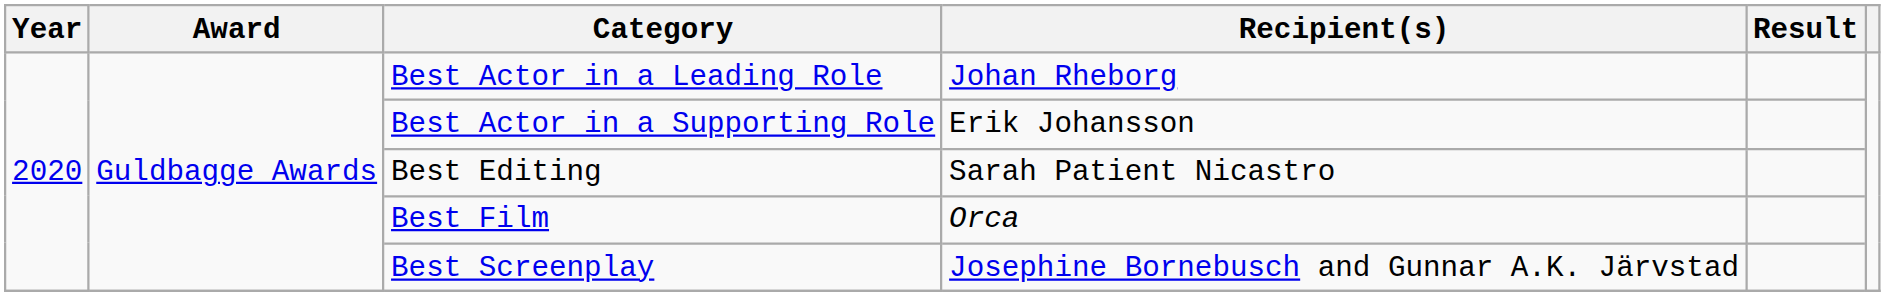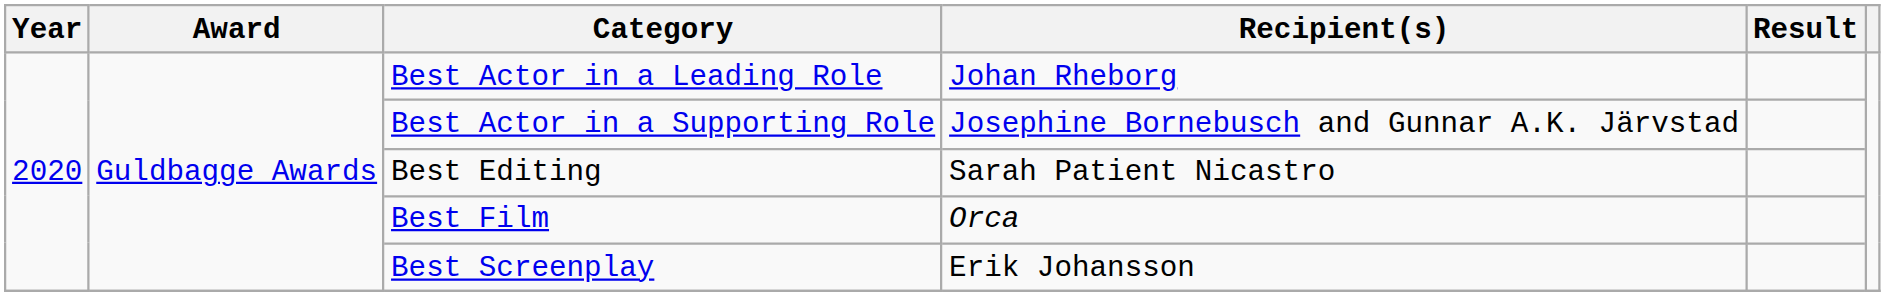 <table class="wikitable">
 <tr>
 <th>Year</th>
 <th>Award</th>
 <th>Category</th>
 <th>Recipient(s)</th>
 <th>Result</th>
 <th></th>
 </tr>
 <tr>
 <td rowspan="5"><a href='#'>2020</a></td>
 <td rowspan="5"><a href='#'>Guldbagge Awards</a></td>
 <td><a href='#'>Best Actor in a Leading Role</a></td>
 <td><a href='#'>Johan Rheborg</a></td>
 <td></td>
 <td rowspan="5"></td>
 </tr>
 <tr>
 <td><a href='#'>Best Actor in a Supporting Role</a></td>
-<td>Erik Johansson</td>
+<td><a href='#'>Josephine Bornebusch</a> and Gunnar A.K. Järvstad</td>
 <td></td>
 </tr>
 <tr>
 <td>Best Editing</td>
 <td>Sarah Patient Nicastro</td>
 <td></td>
 </tr>
 <tr>
 <td><a href='#'>Best Film</a></td>
 <td><em>Orca</em></td>
 <td></td>
 </tr>
 <tr>
 <td><a href='#'>Best Screenplay</a></td>
-<td><a href='#'>Josephine Bornebusch</a> and Gunnar A.K. Järvstad</td>
+<td>Erik Johansson</td>
 <td></td>
 </tr>
 <tr>
 </tr>
 </table>
